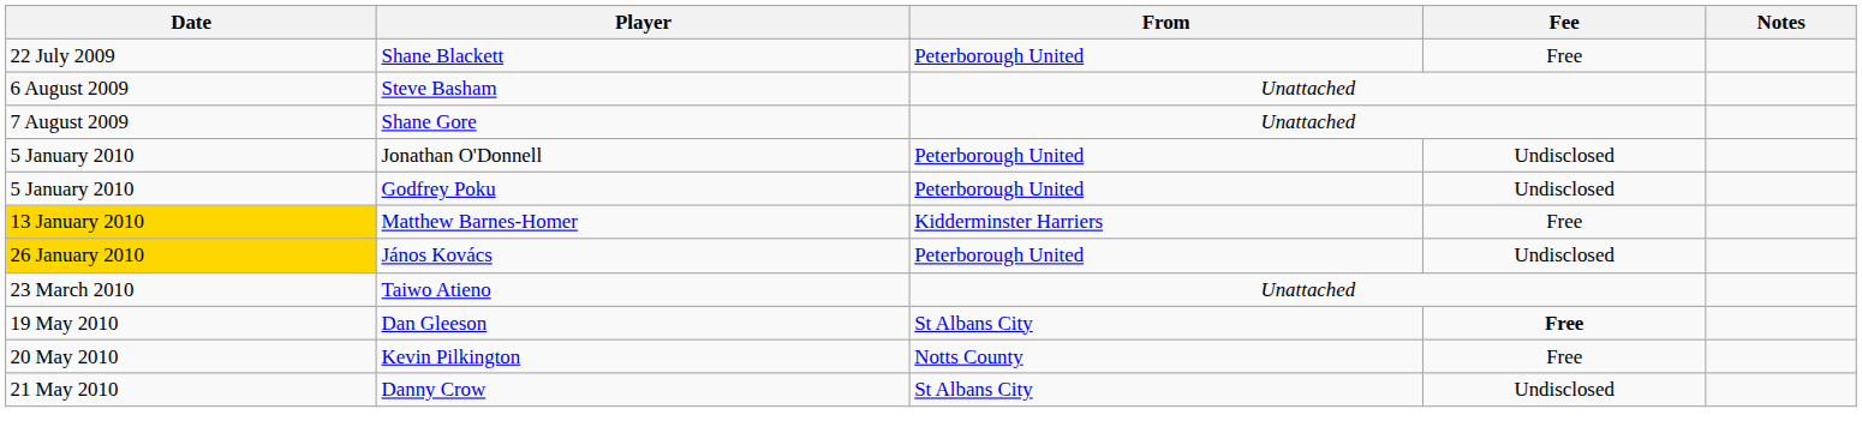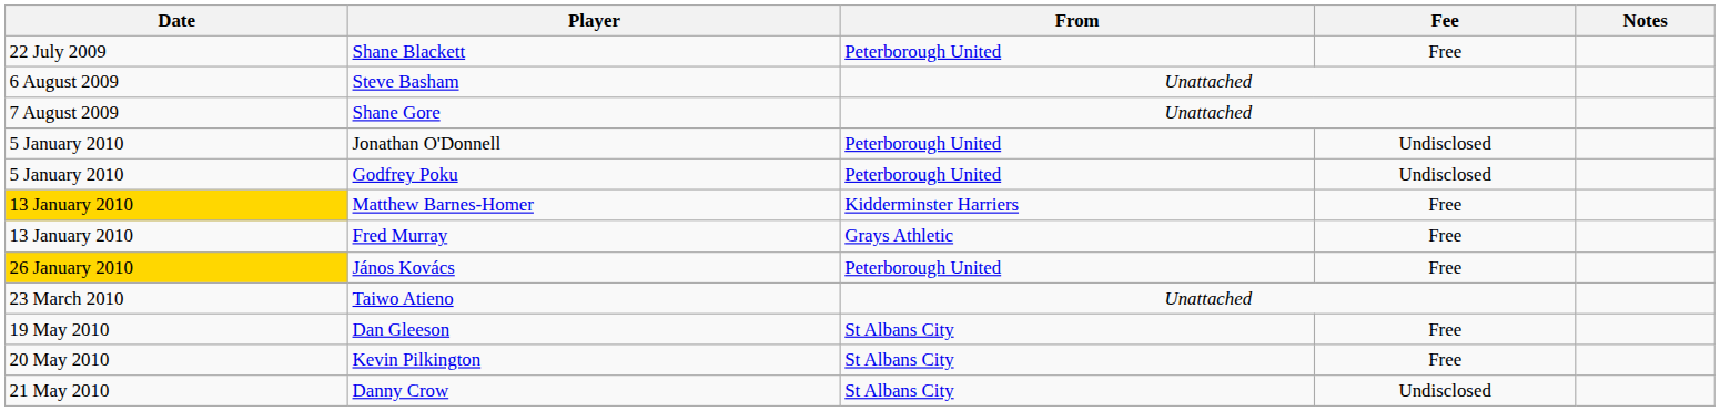 <table class="wikitable" style="text-align:center; font-size:95%;width:70%; text-align:left">
 <tr>
 <th>Date</th>
 <th>Player</th>
 <th>From</th>
 <th>Fee</th>
 <th>Notes</th>
 </tr>
 <tr --->
 <td>22 July 2009</td>
 <td> <a href='#'>Shane Blackett</a></td>
 <td><a href='#'>Peterborough United</a></td>
 <td align="center">Free</td>
 <td align="center"></td>
 </tr>
 <tr --->
 <td>6 August 2009</td>
 <td> <a href='#'>Steve Basham</a></td>
 <td align="center" colspan=2><em>Unattached</em></td>
 <td align="center"></td>
 </tr>
 <tr --->
 <td>7 August 2009</td>
 <td> <a href='#'>Shane Gore</a></td>
 <td align="center" colspan=2><em>Unattached</em></td>
 <td align="center"></td>
 </tr>
 <tr --->
 <td>5 January 2010</td>
 <td> Jonathan O'Donnell</td>
 <td><a href='#'>Peterborough United</a></td>
 <td align="center">Undisclosed</td>
 <td align="center"></td>
 </tr>
 <tr --->
 <td>5 January 2010</td>
 <td> <a href='#'>Godfrey Poku</a></td>
 <td><a href='#'>Peterborough United</a></td>
 <td align="center">Undisclosed</td>
 <td align="center"></td>
 </tr>
 <tr --->
 <td style="background: gold;">13 January 2010</td>
 <td> <a href='#'>Matthew Barnes-Homer</a></td>
 <td><a href='#'>Kidderminster Harriers</a></td>
 <td align="center">Free</td>
 <td align="center"></td>
 </tr>
 <tr --->
+<td>13 January 2010</td>
+<td> <a href='#'>Fred Murray</a></td>
+<td><a href='#'>Grays Athletic</a></td>
+<td align="center">Free</td>
+<td align="center"></td>
+</tr>
+<tr --->
 <td style="background: gold;">26 January 2010</td>
 <td> <a href='#'>János Kovács</a></td>
 <td><a href='#'>Peterborough United</a></td>
-<td align="center">Undisclosed</td>
+<td align="center">Free</td>
 <td align="center"></td>
 </tr>
 <tr --->
 <td>23 March 2010</td>
 <td> <a href='#'>Taiwo Atieno</a></td>
 <td align="center" colspan=2><em>Unattached</em></td>
 <td align="center"></td>
 </tr>
 <tr --->
 <td>19 May 2010</td>
 <td> <a href='#'>Dan Gleeson</a></td>
 <td><a href='#'>St Albans City</a></td>
-<td align="center"><strong>Free</strong></td>
+<td align="center">Free</td>
 <td align="center"></td>
 </tr>
 <tr --->
 <td>20 May 2010</td>
 <td> <a href='#'>Kevin Pilkington</a></td>
-<td><a href='#'>Notts County</a></td>
+<td><a href='#'>St Albans City</a></td>
 <td align="center">Free</td>
 <td align="center"></td>
 </tr>
 <tr --->
 <td>21 May 2010</td>
 <td> <a href='#'>Danny Crow</a></td>
 <td><a href='#'>St Albans City</a></td>
 <td align="center">Undisclosed</td>
 <td align="center"></td>
 </tr>
 </table>
